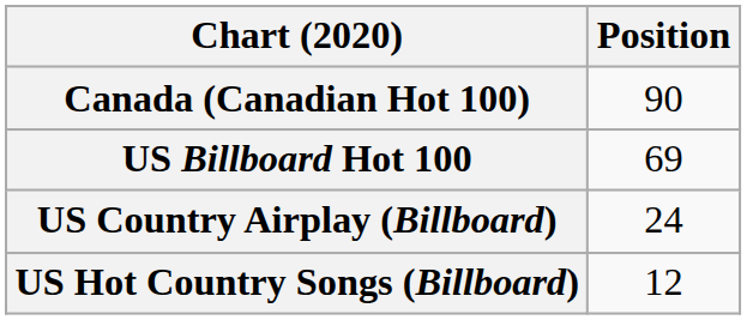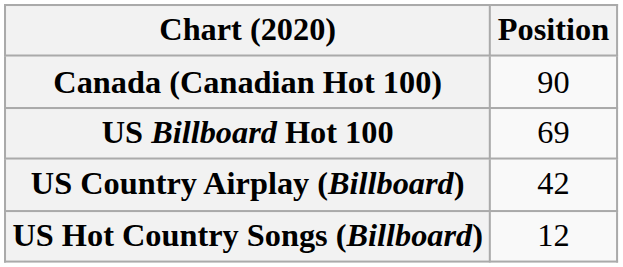 <table class="wikitable sortable plainrowheaders" style="text-align:center">
 <tr>
 <th scope="col">Chart (2020)</th>
 <th scope="col">Position</th>
 </tr>
 <tr>
 <th scope="row">Canada (Canadian Hot 100)</th>
 <td>90</td>
 </tr>
 <tr>
 <th scope="row">US <em>Billboard</em> Hot 100</th>
 <td>69</td>
 </tr>
 <tr>
 <th scope="row">US Country Airplay (<em>Billboard</em>)</th>
-<td>24</td>
+<td>42</td>
 </tr>
 <tr>
 <th scope="row">US Hot Country Songs (<em>Billboard</em>)</th>
 <td>12</td>
 </tr>
 </table>
